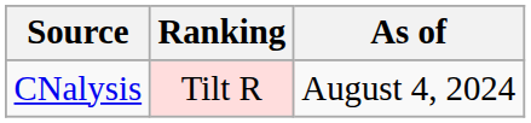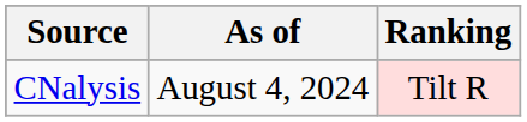 <table class="wikitable">
 <tr>
 <th>Source</th>
+<th>As of</th>
 <th>Ranking</th>
-<th>As of</th>
 </tr>
 <tr>
 <td><a href='#'>CNalysis</a></td>
+<td>August 4, 2024</td>
 <td style="background:#FFDDDD" data-sort-value="4" align="center">Tilt R</td>
-<td>August 4, 2024</td>
 </tr>
 </table>
